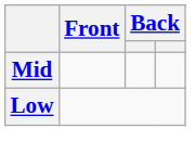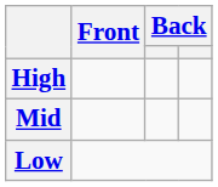 <table class="wikitable" style="text-align:center;">
 <tr>
 <th rowspan="2"></th>
 <th rowspan="2"><a href='#'>Front</a></th>
 <th colspan="2"><a href='#'>Back</a></th>
 </tr>
 <tr>
 <th></th>
 <th></th>
+</tr>
+<tr>
+<th><a href='#'>High</a></th>
+<td></td>
+<td> </td>
+<td></td>
 </tr>
 <tr>
 <th><a href='#'>Mid</a></th>
 <td></td>
 <td> </td>
 <td></td>
 </tr>
 <tr>
 <th><a href='#'>Low</a></th>
 <td colspan="3"></td>
 </tr>
 </table>
